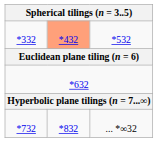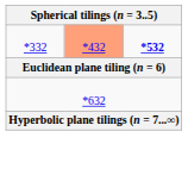 <table class="wikitable floatright" style="font-size:88%; margin-left:1em">
 <tr>
 <th colspan=3>Spherical tilings (<em>n</em> = 3..5)</th>
 </tr>
 <tr align=center>
 <td><br><a href='#'>*332</a></td>
 <td style="background: lightsalmon;"><br><a href='#'>*432</a></td>
-<td><br><a href='#'>*532</a></td>
+<td><strong><br><a href='#'>*532</a></strong></td>
 </tr>
 <tr>
 <th colspan=3>Euclidean plane tiling (<em>n</em> = 6)</th>
 </tr>
 <tr align=center>
 <td colspan=3><br><a href='#'>*632</a></td>
 </tr>
 <tr>
 <th colspan=3>Hyperbolic plane tilings (<em>n</em> = 7...∞)</th>
 </tr>
-<tr align=center>
-<td><br><a href='#'>*732</a></td>
-<td><br><a href='#'>*832</a></td>
-<td><br>... *∞32</td>
-</tr>
 </table>
